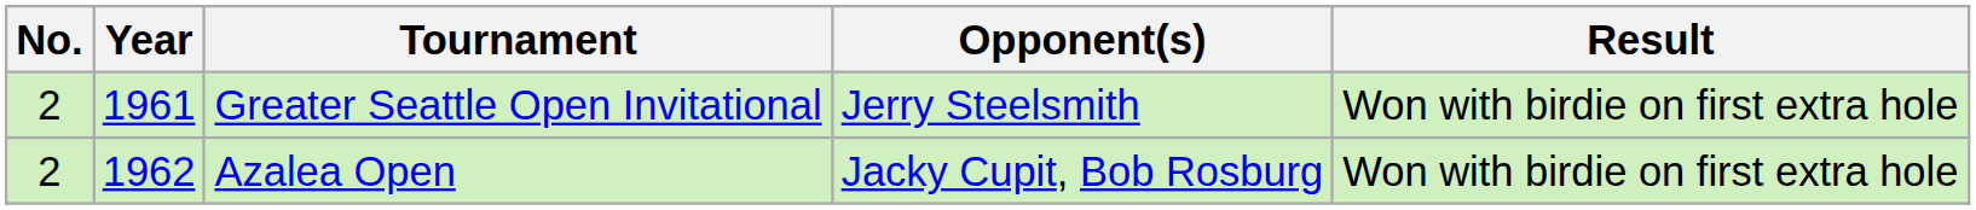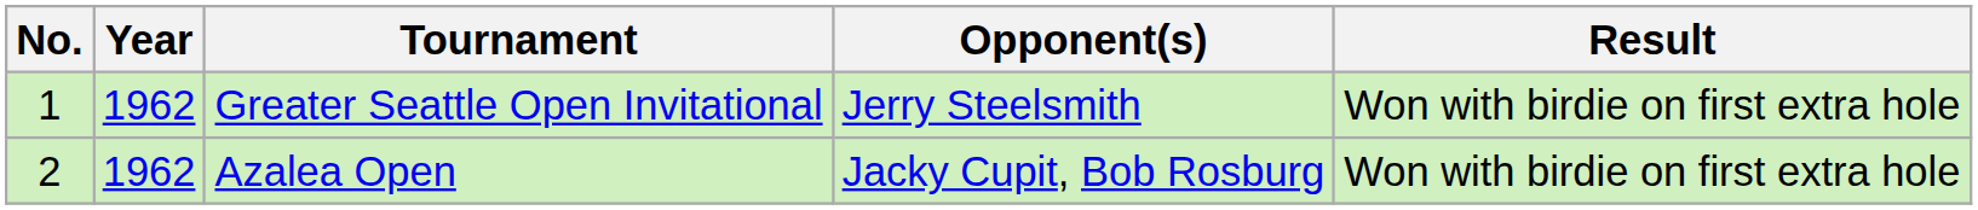 <table class="wikitable" style="font-size:95%;">
 <tr>
 <th>No.</th>
 <th>Year</th>
 <th>Tournament</th>
 <th>Opponent(s)</th>
 <th>Result</th>
 </tr>
 <tr style="background:#D0F0C0;">
-<td align=center>2</td>
-<td><a href='#'>1961</a></td>
+<td align=center>1</td>
+<td><a href='#'>1962</a></td>
 <td><a href='#'>Greater Seattle Open Invitational</a></td>
 <td> <a href='#'>Jerry Steelsmith</a></td>
 <td>Won with birdie on first extra hole</td>
 </tr>
 <tr style="background:#D0F0C0;">
 <td align=center>2</td>
 <td><a href='#'>1962</a></td>
 <td><a href='#'>Azalea Open</a></td>
 <td> <a href='#'>Jacky Cupit</a>,  <a href='#'>Bob Rosburg</a></td>
 <td>Won with birdie on first extra hole</td>
 </tr>
 </table>
